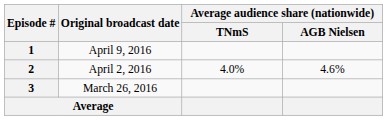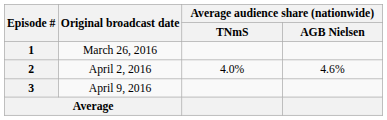 <table class=wikitable style="text-align:center">
 <tr>
 <th rowspan=2>Episode #</th>
 <th rowspan=2>Original broadcast date</th>
 <th colspan=2>Average audience share (nationwide)</th>
 </tr>
 <tr>
 <th width=130>TNmS</th>
 <th width=130>AGB Nielsen</th>
 </tr>
 <tr>
 <th>1</th>
-<td>April 9, 2016</td>
+<td>March 26, 2016</td>
 <td></td>
 <td></td>
 </tr>
 <tr>
 <th>2</th>
 <td>April 2, 2016</td>
 <td>4.0%</td>
 <td>4.6%</td>
 </tr>
 <tr>
 <th>3</th>
-<td>March 26, 2016</td>
+<td>April 9, 2016</td>
 <td></td>
 <td></td>
 </tr>
 <tr>
 <th colspan=2>Average</th>
 <th></th>
 <th></th>
 </tr>
 </table>
